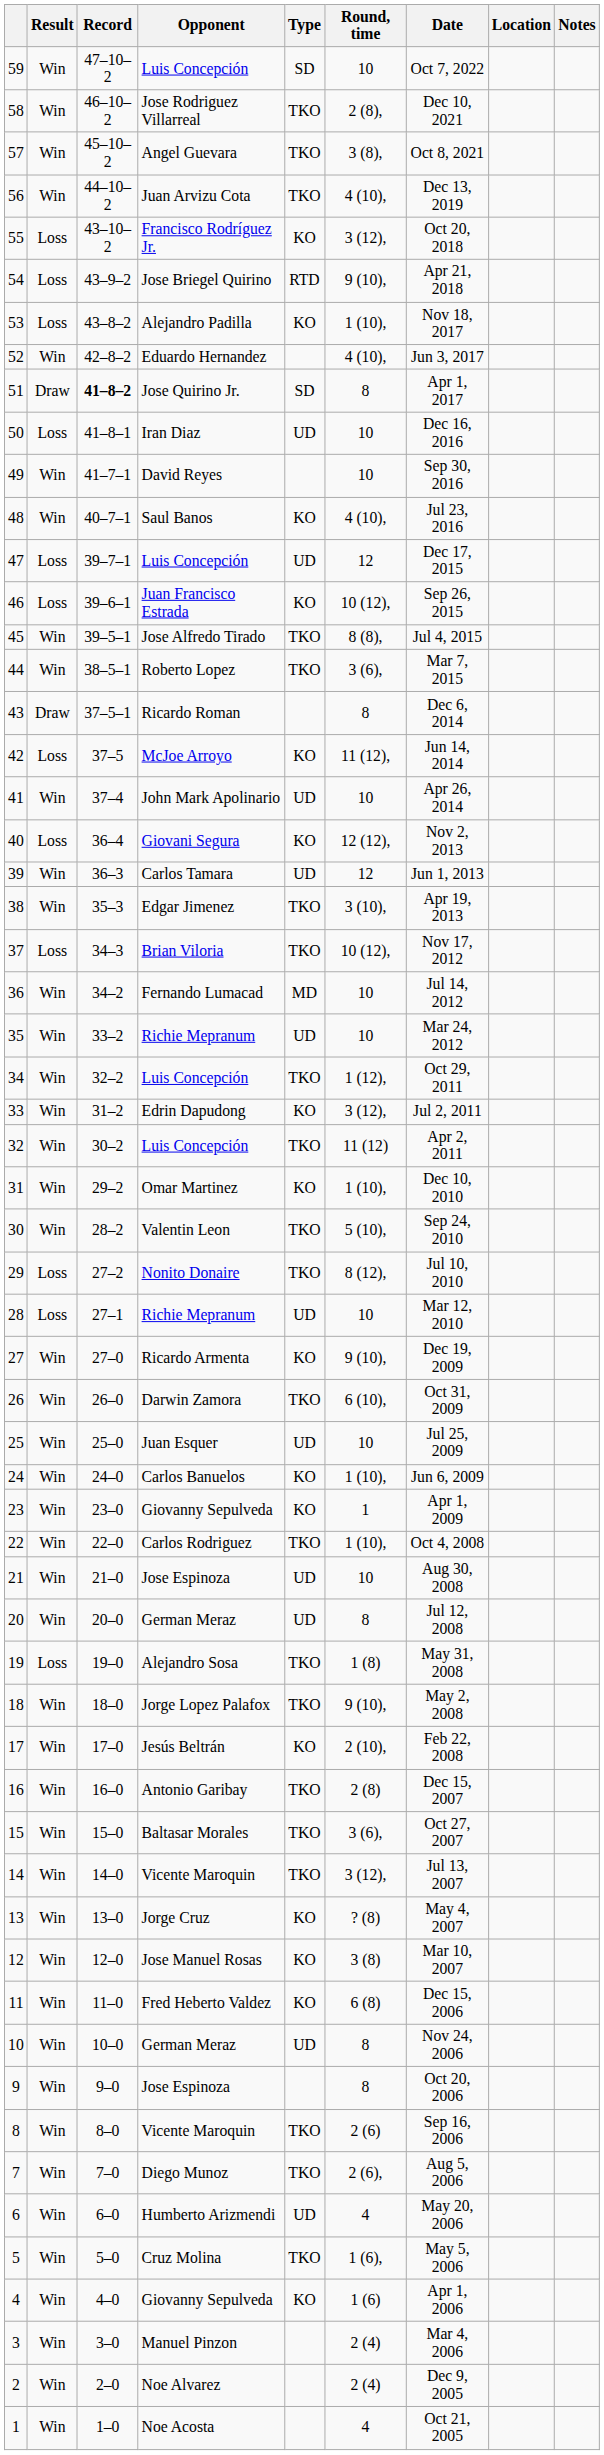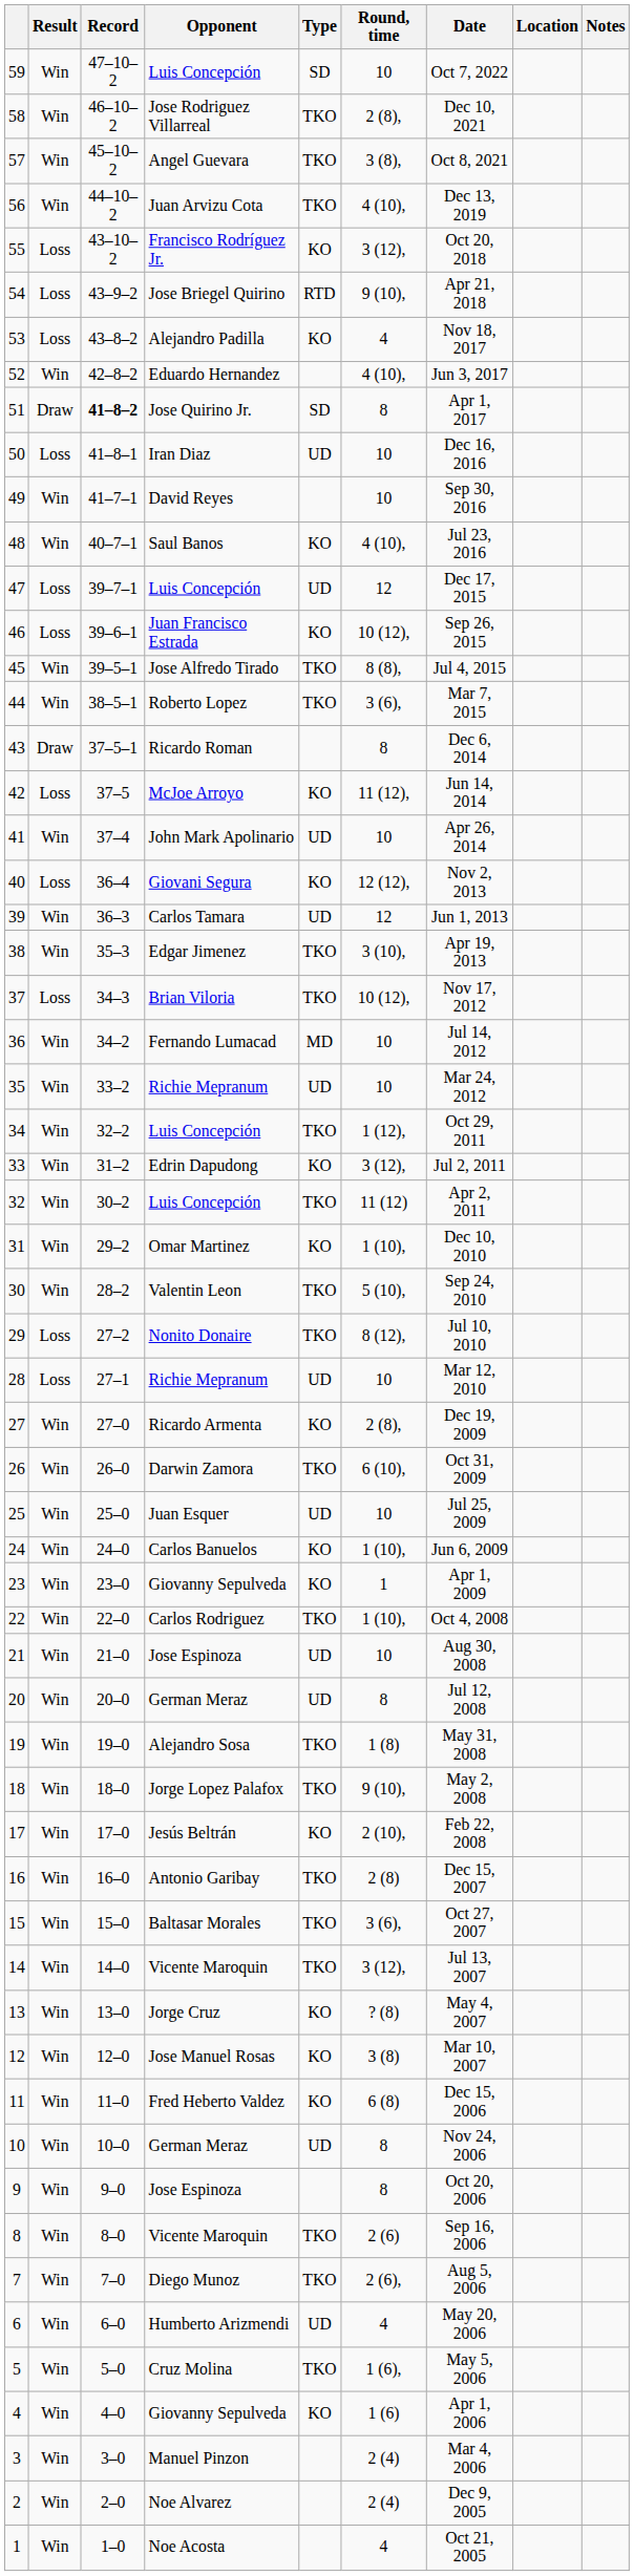 <table class="wikitable" style="text-align:center">
 <tr>
 <th></th>
 <th>Result</th>
 <th>Record</th>
 <th>Opponent</th>
 <th>Type</th>
 <th>Round, time</th>
 <th>Date</th>
 <th>Location</th>
 <th>Notes</th>
 </tr>
 <tr>
 <td>59</td>
 <td>Win</td>
 <td>47–10–2</td>
 <td style="text-align:left;"><a href='#'>Luis Concepción</a></td>
 <td>SD</td>
 <td>10</td>
 <td>Oct 7, 2022</td>
 <td style="text-align:left;"></td>
 <td></td>
 </tr>
 <tr>
 <td>58</td>
 <td>Win</td>
 <td>46–10–2</td>
 <td style="text-align:left;">Jose Rodriguez Villarreal</td>
 <td>TKO</td>
 <td>2 (8), </td>
 <td>Dec 10, 2021</td>
 <td style="text-align:left;"></td>
 <td></td>
 </tr>
 <tr>
 <td>57</td>
 <td>Win</td>
 <td>45–10–2</td>
 <td style="text-align:left;">Angel Guevara</td>
 <td>TKO</td>
 <td>3 (8), </td>
 <td>Oct 8, 2021</td>
 <td style="text-align:left;"></td>
 <td></td>
 </tr>
 <tr>
 <td>56</td>
 <td>Win</td>
 <td>44–10–2</td>
 <td style="text-align:left;">Juan Arvizu Cota</td>
 <td>TKO</td>
 <td>4 (10), </td>
 <td>Dec 13, 2019</td>
 <td style="text-align:left;"></td>
 <td></td>
 </tr>
 <tr>
 <td>55</td>
 <td>Loss</td>
 <td>43–10–2</td>
 <td style="text-align:left;"><a href='#'>Francisco Rodríguez Jr.</a></td>
 <td>KO</td>
 <td>3 (12), </td>
 <td>Oct 20, 2018</td>
 <td style="text-align:left;"></td>
 <td style="text-align:left;"></td>
 </tr>
 <tr>
 <td>54</td>
 <td>Loss</td>
 <td>43–9–2</td>
 <td style="text-align:left;">Jose Briegel Quirino</td>
 <td>RTD</td>
 <td>9 (10), </td>
 <td>Apr 21, 2018</td>
 <td style="text-align:left;"></td>
 <td></td>
 </tr>
 <tr>
 <td>53</td>
 <td>Loss</td>
 <td>43–8–2</td>
 <td style="text-align:left;">Alejandro Padilla</td>
 <td>KO</td>
-<td>1 (10), </td>
+<td>4</td>
 <td>Nov 18, 2017</td>
 <td style="text-align:left;"></td>
 <td></td>
 </tr>
 <tr>
 <td>52</td>
 <td>Win</td>
 <td>42–8–2</td>
 <td style="text-align:left;">Eduardo Hernandez</td>
 <td></td>
 <td>4 (10), </td>
 <td>Jun 3, 2017</td>
 <td style="text-align:left;"></td>
 <td style="text-align:left;"></td>
 </tr>
 <tr>
 <td>51</td>
 <td>Draw</td>
 <td><strong>41–8–2</strong></td>
 <td style="text-align:left;">Jose Quirino Jr.</td>
 <td>SD</td>
 <td>8</td>
 <td>Apr 1, 2017</td>
 <td style="text-align:left;"></td>
 <td></td>
 </tr>
 <tr>
 <td>50</td>
 <td>Loss</td>
 <td>41–8–1</td>
 <td style="text-align:left;">Iran Diaz</td>
 <td>UD</td>
 <td>10</td>
 <td>Dec 16, 2016</td>
 <td style="text-align:left;"></td>
 <td></td>
 </tr>
 <tr>
 <td>49</td>
 <td>Win</td>
 <td>41–7–1</td>
 <td style="text-align:left;">David Reyes</td>
 <td></td>
 <td>10</td>
 <td>Sep 30, 2016</td>
 <td style="text-align:left;"></td>
 <td></td>
 </tr>
 <tr>
 <td>48</td>
 <td>Win</td>
 <td>40–7–1</td>
 <td style="text-align:left;">Saul Banos</td>
 <td>KO</td>
 <td>4 (10), </td>
 <td>Jul 23, 2016</td>
 <td style="text-align:left;"></td>
 <td></td>
 </tr>
 <tr>
 <td>47</td>
 <td>Loss</td>
 <td>39–7–1</td>
 <td style="text-align:left;"><a href='#'>Luis Concepción</a></td>
 <td>UD</td>
 <td>12</td>
 <td>Dec 17, 2015</td>
 <td style="text-align:left;"></td>
 <td style="text-align:left;"></td>
 </tr>
 <tr>
 <td>46</td>
 <td>Loss</td>
 <td>39–6–1</td>
 <td style="text-align:left;"><a href='#'>Juan Francisco Estrada</a></td>
 <td>KO</td>
 <td>10 (12), </td>
 <td>Sep 26, 2015</td>
 <td style="text-align:left;"></td>
 <td style="text-align:left;"></td>
 </tr>
 <tr>
 <td>45</td>
 <td>Win</td>
 <td>39–5–1</td>
 <td style="text-align:left;">Jose Alfredo Tirado</td>
 <td>TKO</td>
 <td>8 (8), </td>
 <td>Jul 4, 2015</td>
 <td style="text-align:left;"></td>
 <td></td>
 </tr>
 <tr>
 <td>44</td>
 <td>Win</td>
 <td>38–5–1</td>
 <td style="text-align:left;">Roberto Lopez</td>
 <td>TKO</td>
 <td>3 (6), </td>
 <td>Mar 7, 2015</td>
 <td style="text-align:left;"></td>
 <td></td>
 </tr>
 <tr>
 <td>43</td>
 <td>Draw</td>
 <td>37–5–1</td>
 <td style="text-align:left;">Ricardo Roman</td>
 <td></td>
 <td>8</td>
 <td>Dec 6, 2014</td>
 <td style="text-align:left;"></td>
 <td></td>
 </tr>
 <tr>
 <td>42</td>
 <td>Loss</td>
 <td>37–5</td>
 <td style="text-align:left;"><a href='#'>McJoe Arroyo</a></td>
 <td>KO</td>
 <td>11 (12), </td>
 <td>Jun 14, 2014</td>
 <td style="text-align:left;"></td>
 <td></td>
 </tr>
 <tr>
 <td>41</td>
 <td>Win</td>
 <td>37–4</td>
 <td style="text-align:left;">John Mark Apolinario</td>
 <td>UD</td>
 <td>10</td>
 <td>Apr 26, 2014</td>
 <td style="text-align:left;"></td>
 <td></td>
 </tr>
 <tr>
 <td>40</td>
 <td>Loss</td>
 <td>36–4</td>
 <td style="text-align:left;"><a href='#'>Giovani Segura</a></td>
 <td>KO</td>
 <td>12 (12), </td>
 <td>Nov 2, 2013</td>
 <td style="text-align:left;"></td>
 <td></td>
 </tr>
 <tr>
 <td>39</td>
 <td>Win</td>
 <td>36–3</td>
 <td style="text-align:left;">Carlos Tamara</td>
 <td>UD</td>
 <td>12</td>
 <td>Jun 1, 2013</td>
 <td style="text-align:left;"></td>
 <td></td>
 </tr>
 <tr>
 <td>38</td>
 <td>Win</td>
 <td>35–3</td>
 <td style="text-align:left;">Edgar Jimenez</td>
 <td>TKO</td>
 <td>3 (10), </td>
 <td>Apr 19, 2013</td>
 <td style="text-align:left;"></td>
 <td></td>
 </tr>
 <tr>
 <td>37</td>
 <td>Loss</td>
 <td>34–3</td>
 <td style="text-align:left;"><a href='#'>Brian Viloria</a></td>
 <td>TKO</td>
 <td>10 (12), </td>
 <td>Nov 17, 2012</td>
 <td style="text-align:left;"></td>
 <td style="text-align:left;"></td>
 </tr>
 <tr>
 <td>36</td>
 <td>Win</td>
 <td>34–2</td>
 <td style="text-align:left;">Fernando Lumacad</td>
 <td>MD</td>
 <td>10</td>
 <td>Jul 14, 2012</td>
 <td style="text-align:left;"></td>
 <td></td>
 </tr>
 <tr>
 <td>35</td>
 <td>Win</td>
 <td>33–2</td>
 <td style="text-align:left;"><a href='#'>Richie Mepranum</a></td>
 <td>UD</td>
 <td>10</td>
 <td>Mar 24, 2012</td>
 <td style="text-align:left;"></td>
 <td></td>
 </tr>
 <tr>
 <td>34</td>
 <td>Win</td>
 <td>32–2</td>
 <td style="text-align:left;"><a href='#'>Luis Concepción</a></td>
 <td>TKO</td>
 <td>1 (12), </td>
 <td>Oct 29, 2011</td>
 <td style="text-align:left;"></td>
 <td style="text-align:left;"></td>
 </tr>
 <tr>
 <td>33</td>
 <td>Win</td>
 <td>31–2</td>
 <td style="text-align:left;">Edrin Dapudong</td>
 <td>KO</td>
 <td>3 (12), </td>
 <td>Jul 2, 2011</td>
 <td style="text-align:left;"></td>
 <td style="text-align:left;"></td>
 </tr>
 <tr>
 <td>32</td>
 <td>Win</td>
 <td>30–2</td>
 <td style="text-align:left;"><a href='#'>Luis Concepción</a></td>
 <td>TKO</td>
 <td>11 (12)</td>
 <td>Apr 2, 2011</td>
 <td style="text-align:left;"></td>
 <td style="text-align:left;"></td>
 </tr>
 <tr>
 <td>31</td>
 <td>Win</td>
 <td>29–2</td>
 <td style="text-align:left;">Omar Martinez</td>
 <td>KO</td>
 <td>1 (10), </td>
 <td>Dec 10, 2010</td>
 <td style="text-align:left;"></td>
 <td></td>
 </tr>
 <tr>
 <td>30</td>
 <td>Win</td>
 <td>28–2</td>
 <td style="text-align:left;">Valentin Leon</td>
 <td>TKO</td>
 <td>5 (10), </td>
 <td>Sep 24, 2010</td>
 <td style="text-align:left;"></td>
 <td></td>
 </tr>
 <tr>
 <td>29</td>
 <td>Loss</td>
 <td>27–2</td>
 <td style="text-align:left;"><a href='#'>Nonito Donaire</a></td>
 <td>TKO</td>
 <td>8 (12), </td>
 <td>Jul 10, 2010</td>
 <td style="text-align:left;"></td>
 <td style="text-align:left;"></td>
 </tr>
 <tr>
 <td>28</td>
 <td>Loss</td>
 <td>27–1</td>
 <td style="text-align:left;"><a href='#'>Richie Mepranum</a></td>
 <td>UD</td>
 <td>10</td>
 <td>Mar 12, 2010</td>
 <td style="text-align:left;"></td>
 <td></td>
 </tr>
 <tr>
 <td>27</td>
 <td>Win</td>
 <td>27–0</td>
 <td style="text-align:left;">Ricardo Armenta</td>
 <td>KO</td>
-<td>9 (10), </td>
+<td>2 (8), </td>
 <td>Dec 19, 2009</td>
 <td style="text-align:left;"></td>
 <td></td>
 </tr>
 <tr>
 <td>26</td>
 <td>Win</td>
 <td>26–0</td>
 <td style="text-align:left;">Darwin Zamora</td>
 <td>TKO</td>
 <td>6 (10), </td>
 <td>Oct 31, 2009</td>
 <td style="text-align:left;"></td>
 <td></td>
 </tr>
 <tr>
 <td>25</td>
 <td>Win</td>
 <td>25–0</td>
 <td style="text-align:left;">Juan Esquer</td>
 <td>UD</td>
 <td>10</td>
 <td>Jul 25, 2009</td>
 <td style="text-align:left;"></td>
 <td style="text-align:left;"></td>
 </tr>
 <tr>
 <td>24</td>
 <td>Win</td>
 <td>24–0</td>
 <td style="text-align:left;">Carlos Banuelos</td>
 <td>KO</td>
 <td>1 (10), </td>
 <td>Jun 6, 2009</td>
 <td style="text-align:left;"></td>
 <td></td>
 </tr>
 <tr>
 <td>23</td>
 <td>Win</td>
 <td>23–0</td>
 <td style="text-align:left;">Giovanny Sepulveda</td>
 <td>KO</td>
 <td>1</td>
 <td>Apr 1, 2009</td>
 <td style="text-align:left;"></td>
 <td></td>
 </tr>
 <tr>
 <td>22</td>
 <td>Win</td>
 <td>22–0</td>
 <td style="text-align:left;">Carlos Rodriguez</td>
 <td>TKO</td>
 <td>1 (10), </td>
 <td>Oct 4, 2008</td>
 <td style="text-align:left;"></td>
 <td></td>
 </tr>
 <tr>
 <td>21</td>
 <td>Win</td>
 <td>21–0</td>
 <td style="text-align:left;">Jose Espinoza</td>
 <td>UD</td>
 <td>10</td>
 <td>Aug 30, 2008</td>
 <td style="text-align:left;"></td>
 <td></td>
 </tr>
 <tr>
 <td>20</td>
 <td>Win</td>
 <td>20–0</td>
 <td style="text-align:left;">German Meraz</td>
 <td>UD</td>
 <td>8</td>
 <td>Jul 12, 2008</td>
 <td style="text-align:left;"></td>
 <td></td>
 </tr>
 <tr>
 <td>19</td>
-<td>Loss</td>
+<td>Win</td>
 <td>19–0</td>
 <td style="text-align:left;">Alejandro Sosa</td>
 <td>TKO</td>
 <td>1 (8)</td>
 <td>May 31, 2008</td>
 <td style="text-align:left;"></td>
 <td></td>
 </tr>
 <tr>
 <td>18</td>
 <td>Win</td>
 <td>18–0</td>
 <td style="text-align:left;">Jorge Lopez Palafox</td>
 <td>TKO</td>
 <td>9 (10), </td>
 <td>May 2, 2008</td>
 <td style="text-align:left;"></td>
 <td></td>
 </tr>
 <tr>
 <td>17</td>
 <td>Win</td>
 <td>17–0</td>
 <td style="text-align:left;">Jesús Beltrán</td>
 <td>KO</td>
 <td>2 (10), </td>
 <td>Feb 22, 2008</td>
 <td style="text-align:left;"></td>
 <td></td>
 </tr>
 <tr>
 <td>16</td>
 <td>Win</td>
 <td>16–0</td>
 <td style="text-align:left;">Antonio Garibay</td>
 <td>TKO</td>
 <td>2 (8)</td>
 <td>Dec 15, 2007</td>
 <td style="text-align:left;"></td>
 <td></td>
 </tr>
 <tr>
 <td>15</td>
 <td>Win</td>
 <td>15–0</td>
 <td style="text-align:left;">Baltasar Morales</td>
 <td>TKO</td>
 <td>3 (6), </td>
 <td>Oct 27, 2007</td>
 <td style="text-align:left;"></td>
 <td></td>
 </tr>
 <tr>
 <td>14</td>
 <td>Win</td>
 <td>14–0</td>
 <td style="text-align:left;">Vicente Maroquin</td>
 <td>TKO</td>
 <td>3 (12), </td>
 <td>Jul 13, 2007</td>
 <td style="text-align:left;"></td>
 <td style="text-align:left;"></td>
 </tr>
 <tr>
 <td>13</td>
 <td>Win</td>
 <td>13–0</td>
 <td style="text-align:left;">Jorge Cruz</td>
 <td>KO</td>
 <td>? (8)</td>
 <td>May 4, 2007</td>
 <td style="text-align:left;"></td>
 <td></td>
 </tr>
 <tr>
 <td>12</td>
 <td>Win</td>
 <td>12–0</td>
 <td style="text-align:left;">Jose Manuel Rosas</td>
 <td>KO</td>
 <td>3 (8)</td>
 <td>Mar 10, 2007</td>
 <td style="text-align:left;"></td>
 <td></td>
 </tr>
 <tr>
 <td>11</td>
 <td>Win</td>
 <td>11–0</td>
 <td style="text-align:left;">Fred Heberto Valdez</td>
 <td>KO</td>
 <td>6 (8)</td>
 <td>Dec 15, 2006</td>
 <td style="text-align:left;"></td>
 <td></td>
 </tr>
 <tr>
 <td>10</td>
 <td>Win</td>
 <td>10–0</td>
 <td style="text-align:left;">German Meraz</td>
 <td>UD</td>
 <td>8</td>
 <td>Nov 24, 2006</td>
 <td style="text-align:left;"></td>
 <td></td>
 </tr>
 <tr>
 <td>9</td>
 <td>Win</td>
 <td>9–0</td>
 <td style="text-align:left;">Jose Espinoza</td>
 <td></td>
 <td>8</td>
 <td>Oct 20, 2006</td>
 <td style="text-align:left;"></td>
 <td></td>
 </tr>
 <tr>
 <td>8</td>
 <td>Win</td>
 <td>8–0</td>
 <td style="text-align:left;">Vicente Maroquin</td>
 <td>TKO</td>
 <td>2 (6)</td>
 <td>Sep 16, 2006</td>
 <td style="text-align:left;"></td>
 <td></td>
 </tr>
 <tr>
 <td>7</td>
 <td>Win</td>
 <td>7–0</td>
 <td style="text-align:left;">Diego Munoz</td>
 <td>TKO</td>
 <td>2 (6), </td>
 <td>Aug 5, 2006</td>
 <td style="text-align:left;"></td>
 <td></td>
 </tr>
 <tr>
 <td>6</td>
 <td>Win</td>
 <td>6–0</td>
 <td style="text-align:left;">Humberto Arizmendi</td>
 <td>UD</td>
 <td>4</td>
 <td>May 20, 2006</td>
 <td style="text-align:left;"></td>
 <td></td>
 </tr>
 <tr>
 <td>5</td>
 <td>Win</td>
 <td>5–0</td>
 <td style="text-align:left;">Cruz Molina</td>
 <td>TKO</td>
 <td>1 (6), </td>
 <td>May 5, 2006</td>
 <td style="text-align:left;"></td>
 <td></td>
 </tr>
 <tr>
 <td>4</td>
 <td>Win</td>
 <td>4–0</td>
 <td style="text-align:left;">Giovanny Sepulveda</td>
 <td>KO</td>
 <td>1 (6)</td>
 <td>Apr 1, 2006</td>
 <td style="text-align:left;"></td>
 <td></td>
 </tr>
 <tr>
 <td>3</td>
 <td>Win</td>
 <td>3–0</td>
 <td style="text-align:left;">Manuel Pinzon</td>
 <td></td>
 <td>2 (4)</td>
 <td>Mar 4, 2006</td>
 <td style="text-align:left;"></td>
 <td></td>
 </tr>
 <tr>
 <td>2</td>
 <td>Win</td>
 <td>2–0</td>
 <td style="text-align:left;">Noe Alvarez</td>
 <td></td>
 <td>2 (4)</td>
 <td>Dec 9, 2005</td>
 <td style="text-align:left;"></td>
 <td></td>
 </tr>
 <tr>
 <td>1</td>
 <td>Win</td>
 <td>1–0</td>
 <td style="text-align:left;">Noe Acosta</td>
 <td></td>
 <td>4</td>
 <td>Oct 21, 2005</td>
 <td style="text-align:left;"></td>
 <td></td>
 </tr>
 </table>
